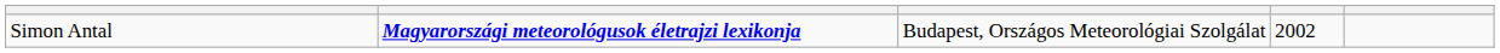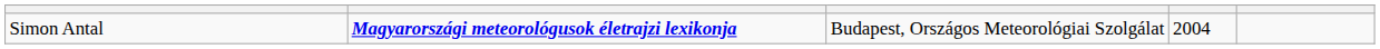 <table class="wikitable sortable">
 <tr>
 <th bgcolor="#DAA520" width="25%"></th>
 <th bgcolor="#DAA520" width="35%"></th>
 <th bgcolor="#DAA520" width="25%"></th>
 <th bgcolor="#DAA520" width="5%"></th>
 <th bgcolor="#DAA520" width="10%"></th>
 </tr>
 <tr>
 <td>Simon Antal</td>
 <td><strong><em><a href='#'>Magyarországi meteorológusok életrajzi lexikonja</a></em></strong></td>
 <td>Budapest, Országos Meteorológiai Szolgálat</td>
-<td>2002</td>
+<td>2004</td>
 <td></td>
 </tr>
 </table>
